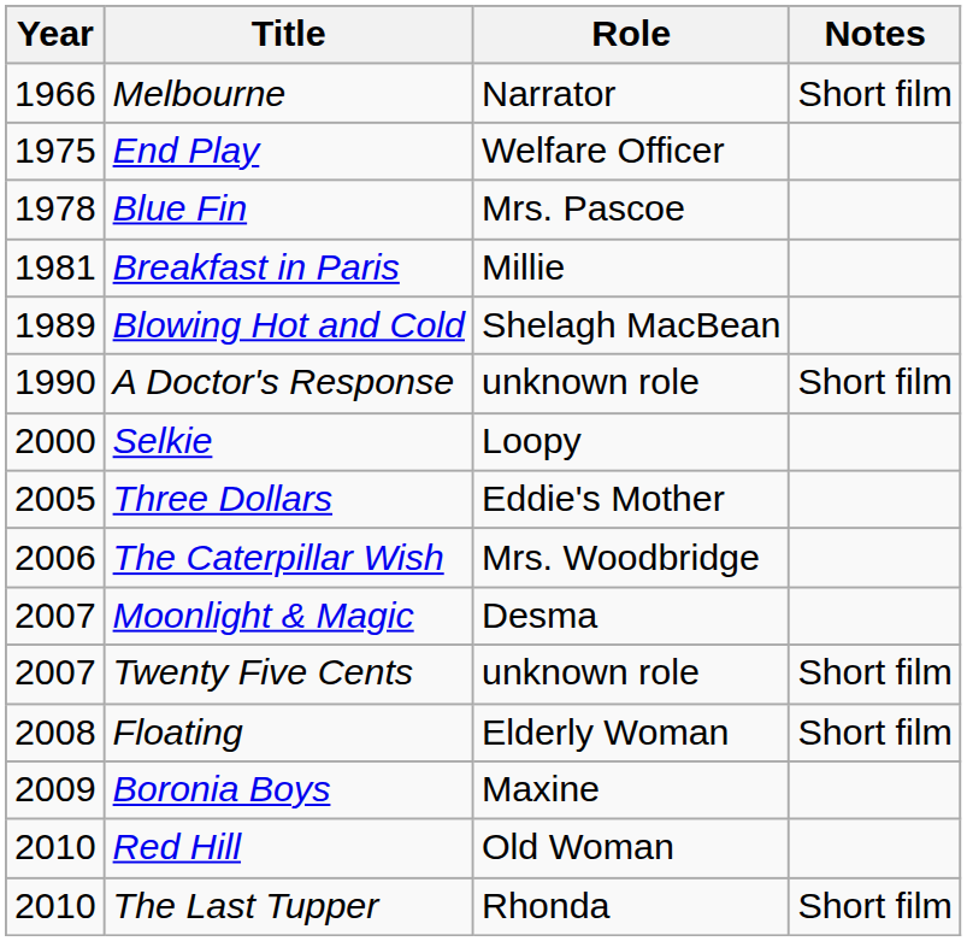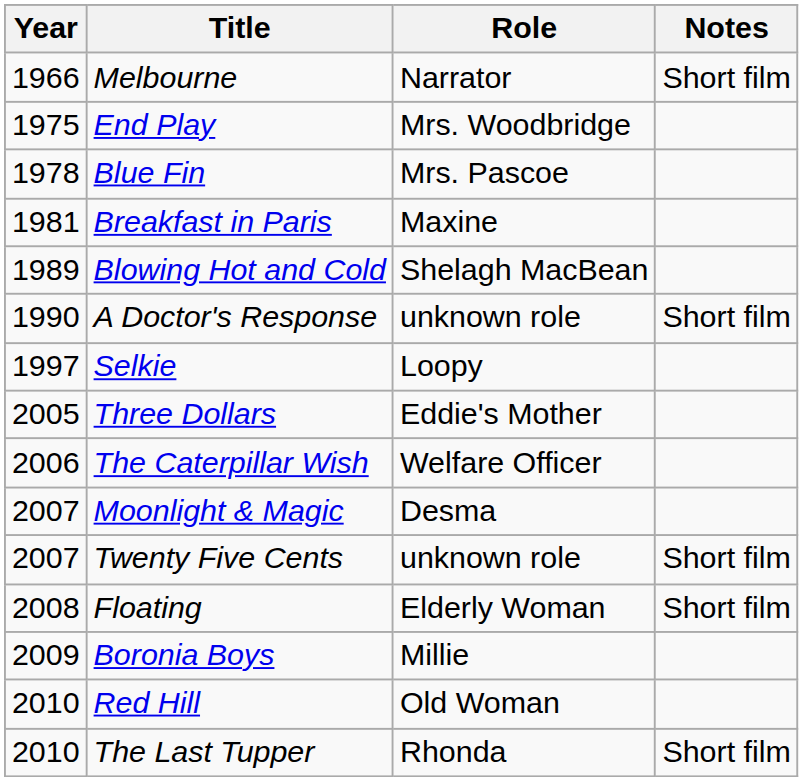 <table class="wikitable sortable">
 <tr>
 <th>Year</th>
 <th>Title</th>
 <th>Role</th>
 <th>Notes</th>
 </tr>
 <tr>
 <td>1966</td>
 <td><em>Melbourne</em></td>
 <td>Narrator</td>
 <td>Short film</td>
 </tr>
 <tr>
 <td>1975</td>
 <td><em><a href='#'>End Play</a></em></td>
-<td>Welfare Officer</td>
+<td>Mrs. Woodbridge</td>
 <td></td>
 </tr>
 <tr>
 <td>1978</td>
 <td><em><a href='#'>Blue Fin</a></em></td>
 <td>Mrs. Pascoe</td>
 <td></td>
 </tr>
 <tr>
 <td>1981</td>
 <td><em><a href='#'>Breakfast in Paris</a></em></td>
-<td>Millie</td>
+<td>Maxine</td>
 <td></td>
 </tr>
 <tr>
 <td>1989</td>
 <td><em><a href='#'>Blowing Hot and Cold</a></em></td>
 <td>Shelagh MacBean</td>
 <td></td>
 </tr>
 <tr>
 <td>1990</td>
 <td><em>A Doctor's Response</em></td>
 <td>unknown role</td>
 <td>Short film</td>
 </tr>
 <tr>
-<td>2000</td>
+<td>1997</td>
 <td><em><a href='#'>Selkie</a></em></td>
 <td>Loopy</td>
 <td></td>
 </tr>
 <tr>
 <td>2005</td>
 <td><em><a href='#'>Three Dollars</a></em></td>
 <td>Eddie's Mother</td>
 <td></td>
 </tr>
 <tr>
 <td>2006</td>
 <td><em><a href='#'>The Caterpillar Wish</a></em></td>
-<td>Mrs. Woodbridge</td>
+<td>Welfare Officer</td>
 <td></td>
 </tr>
 <tr>
 <td>2007</td>
 <td><em><a href='#'>Moonlight & Magic</a></em></td>
 <td>Desma</td>
 <td></td>
 </tr>
 <tr>
 <td>2007</td>
 <td><em>Twenty Five Cents</em></td>
 <td>unknown role</td>
 <td>Short film</td>
 </tr>
 <tr>
 <td>2008</td>
 <td><em>Floating</em></td>
 <td>Elderly Woman</td>
 <td>Short film</td>
 </tr>
 <tr>
 <td>2009</td>
 <td><em><a href='#'>Boronia Boys</a></em></td>
-<td>Maxine</td>
+<td>Millie</td>
 <td></td>
 </tr>
 <tr>
 <td>2010</td>
 <td><em><a href='#'>Red Hill</a></em></td>
 <td>Old Woman</td>
 <td></td>
 </tr>
 <tr>
 <td>2010</td>
 <td><em>The Last Tupper</em></td>
 <td>Rhonda</td>
 <td>Short film</td>
 </tr>
 </table>
